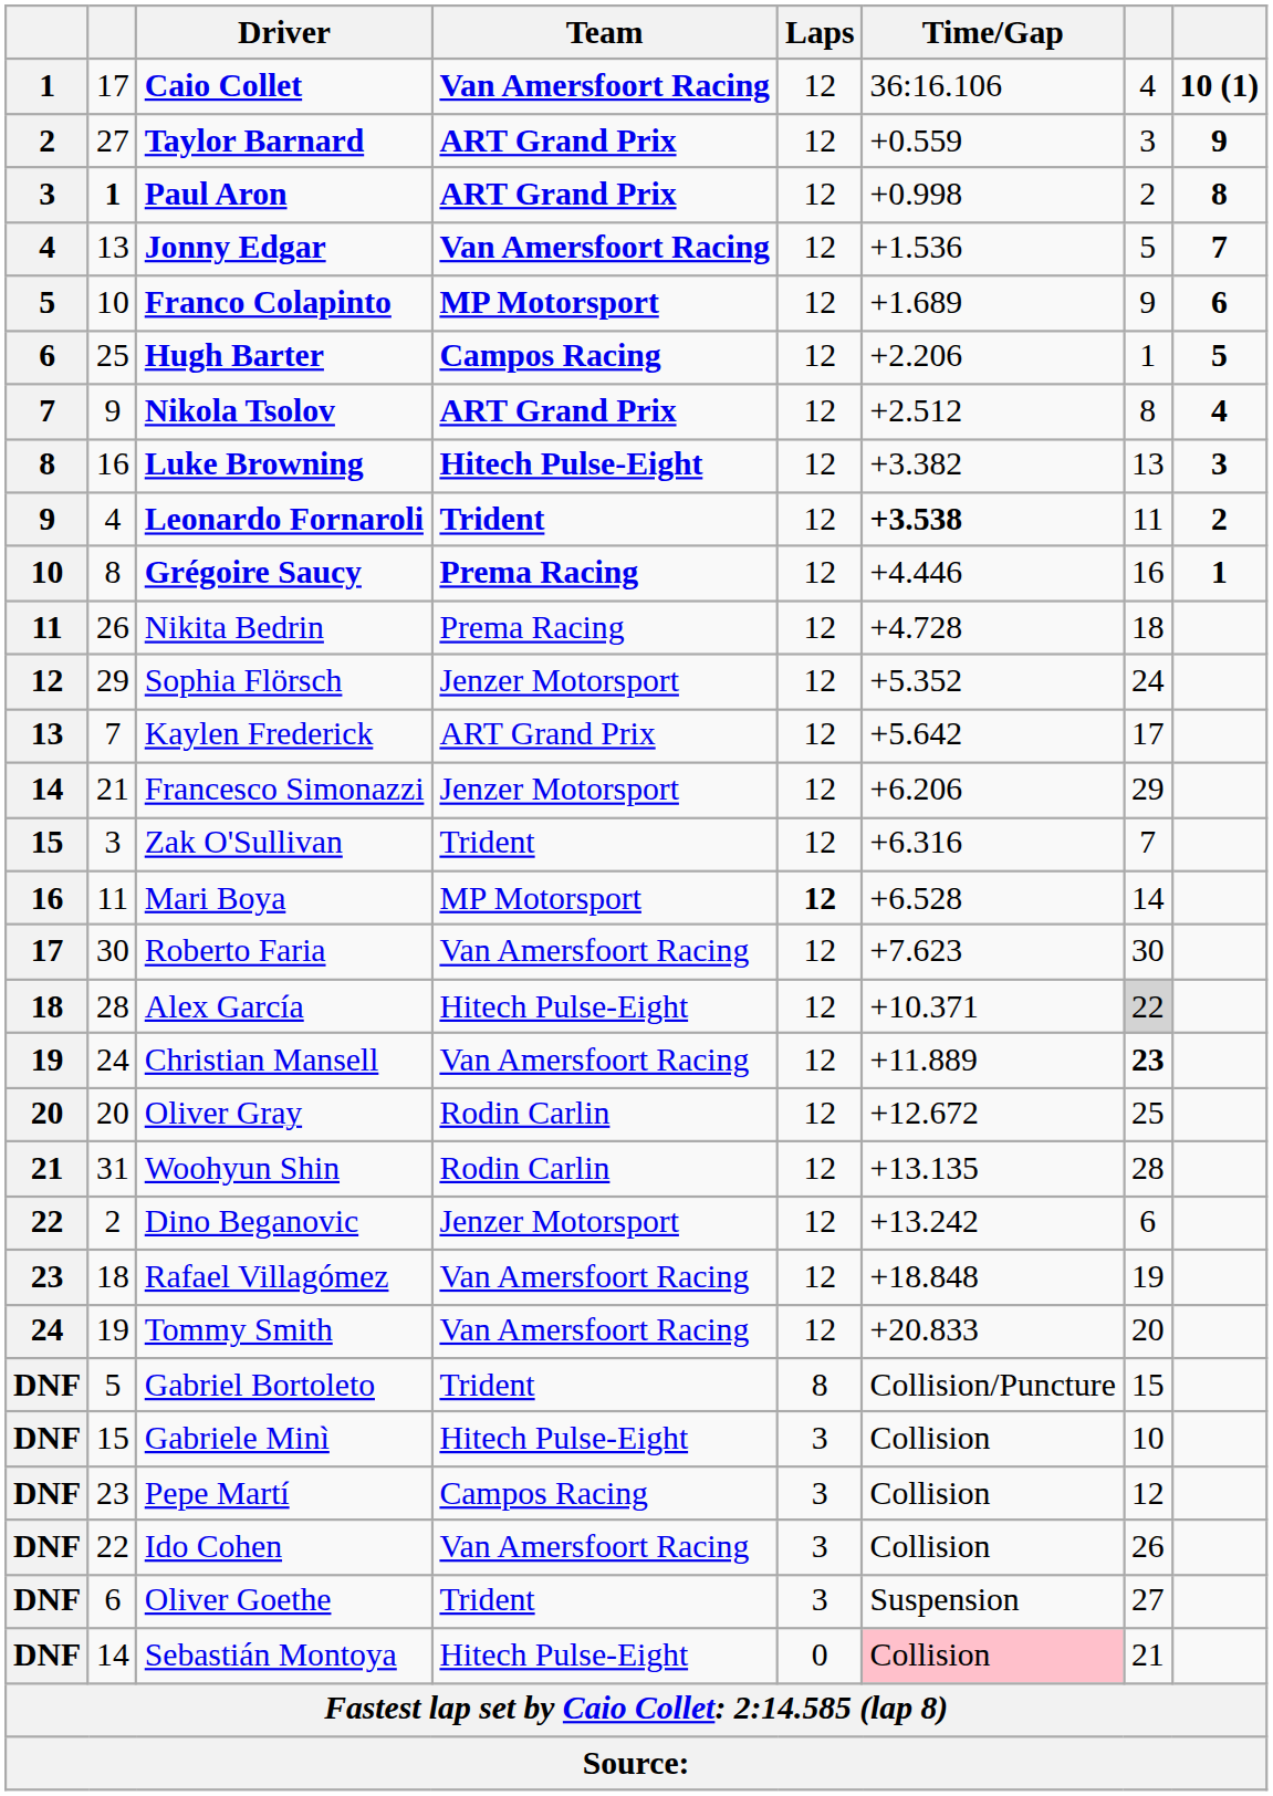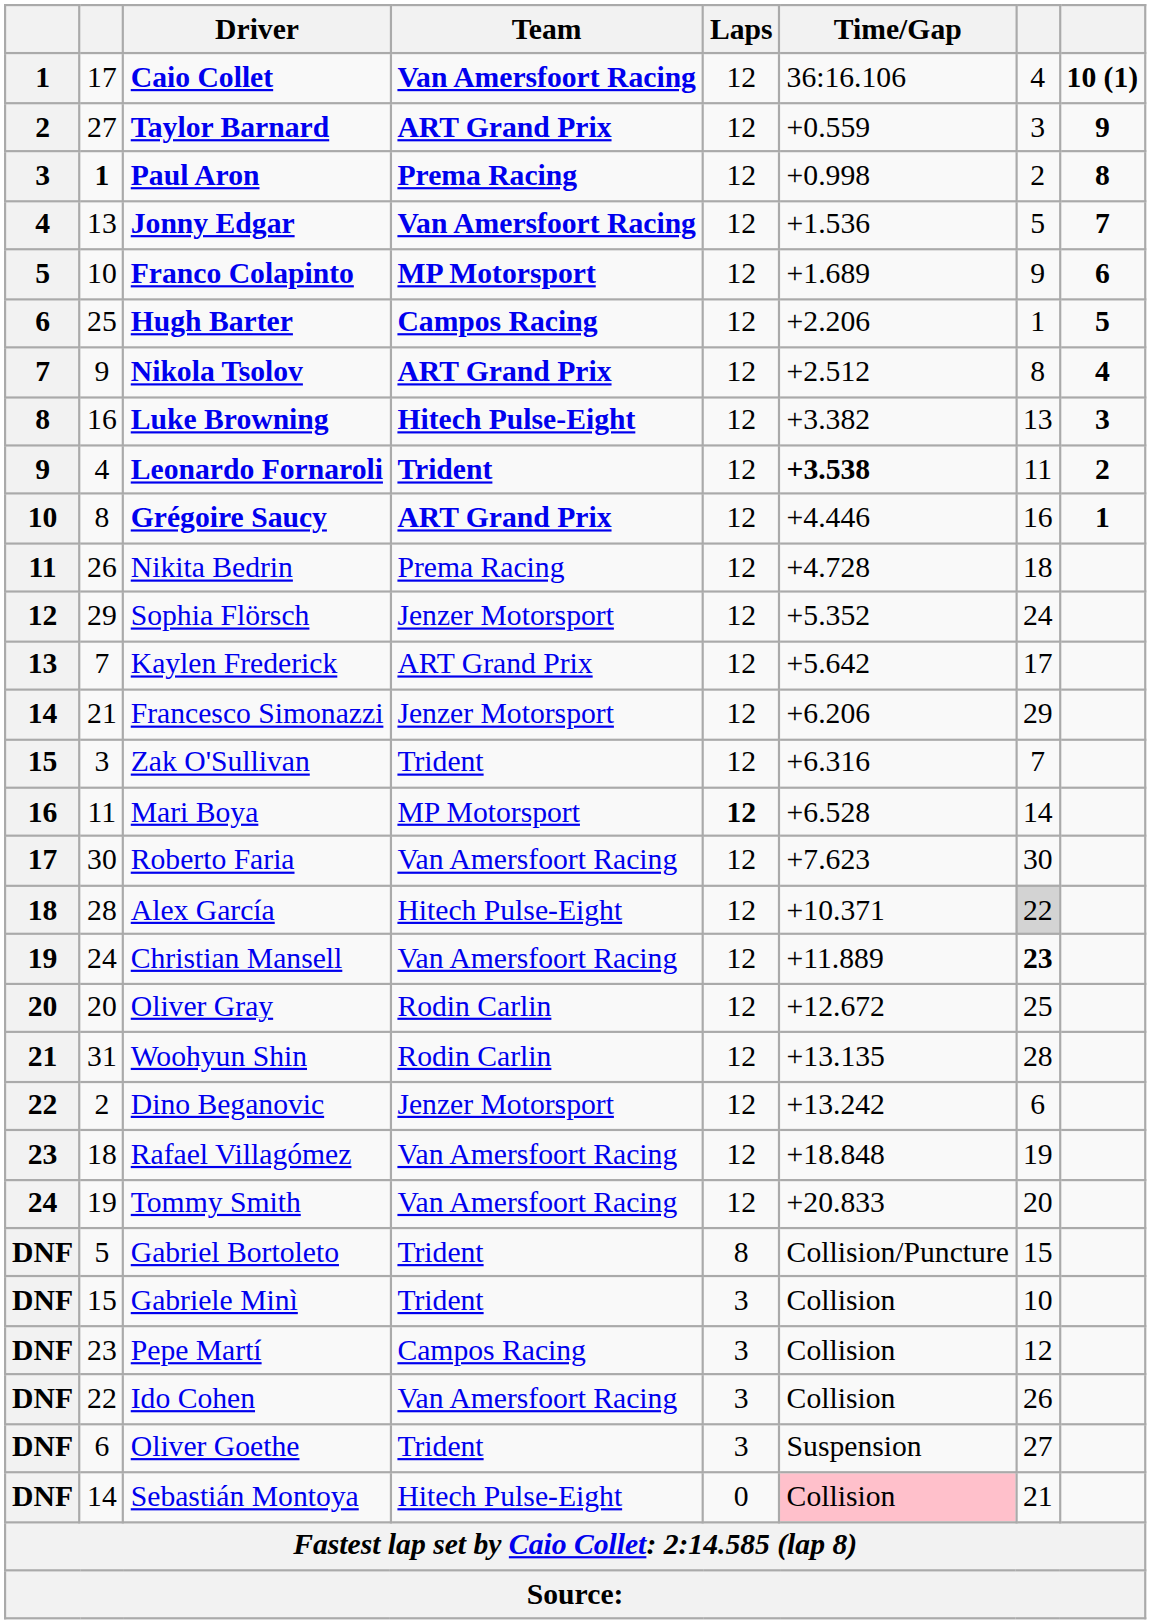 <table class="wikitable" style="font-size:85%">
 <tr>
 <th></th>
 <th></th>
 <th>Driver</th>
 <th>Team</th>
 <th>Laps</th>
 <th>Time/Gap</th>
 <th></th>
 <th></th>
 </tr>
 <tr>
 <th>1</th>
 <td align="center">17</td>
 <td> <strong><a href='#'>Caio Collet</a></strong></td>
 <td><strong><a href='#'>Van Amersfoort Racing</a></strong></td>
 <td align="center">12</td>
 <td>36:16.106</td>
 <td align="center">4</td>
 <td align="center"><strong>10 (1)</strong></td>
 </tr>
 <tr>
 <th>2</th>
 <td align="center">27</td>
 <td> <strong><a href='#'>Taylor Barnard</a></strong></td>
 <td><strong><a href='#'>ART Grand Prix</a></strong></td>
 <td align="center">12</td>
 <td>+0.559</td>
 <td align="center">3</td>
 <td align="center"><strong>9</strong></td>
 </tr>
 <tr>
 <th>3</th>
 <td align="center"><strong>1</strong></td>
 <td> <strong><a href='#'>Paul Aron</a></strong></td>
-<td><strong><a href='#'>ART Grand Prix</a></strong></td>
+<td><strong><a href='#'>Prema Racing</a></strong></td>
 <td align="center">12</td>
 <td>+0.998</td>
 <td align="center">2</td>
 <td align="center"><strong>8</strong></td>
 </tr>
 <tr>
 <th>4</th>
 <td align="center">13</td>
 <td> <strong><a href='#'>Jonny Edgar</a></strong></td>
 <td><strong><a href='#'>Van Amersfoort Racing</a></strong></td>
 <td align="center">12</td>
 <td>+1.536</td>
 <td align="center">5</td>
 <td align="center"><strong>7</strong></td>
 </tr>
 <tr>
 <th>5</th>
 <td align="center">10</td>
 <td> <strong><a href='#'>Franco Colapinto</a></strong></td>
 <td><strong><a href='#'>MP Motorsport</a></strong></td>
 <td align="center">12</td>
 <td>+1.689</td>
 <td align="center">9</td>
 <td align="center"><strong>6</strong></td>
 </tr>
 <tr>
 <th>6</th>
 <td align="center">25</td>
 <td> <strong><a href='#'>Hugh Barter</a></strong></td>
 <td><strong><a href='#'>Campos Racing</a></strong></td>
 <td align="center">12</td>
 <td>+2.206</td>
 <td align="center">1</td>
 <td align="center"><strong>5</strong></td>
 </tr>
 <tr>
 <th>7</th>
 <td align="center">9</td>
 <td> <strong><a href='#'>Nikola Tsolov</a></strong></td>
 <td><strong><a href='#'>ART Grand Prix</a></strong></td>
 <td align="center">12</td>
 <td>+2.512</td>
 <td align="center">8</td>
 <td align="center"><strong>4</strong></td>
 </tr>
 <tr>
 <th>8</th>
 <td align="center">16</td>
 <td> <strong><a href='#'>Luke Browning</a></strong></td>
 <td><strong><a href='#'>Hitech Pulse-Eight</a></strong></td>
 <td align="center">12</td>
 <td>+3.382</td>
 <td align="center">13</td>
 <td align="center"><strong>3</strong></td>
 </tr>
 <tr>
 <th>9</th>
 <td align="center">4</td>
 <td> <strong><a href='#'>Leonardo Fornaroli</a></strong></td>
 <td><strong><a href='#'>Trident</a></strong></td>
 <td align="center">12</td>
 <td><strong>+3.538</strong></td>
 <td align="center">11</td>
 <td align="center"><strong>2</strong></td>
 </tr>
 <tr>
 <th>10</th>
 <td align="center">8</td>
 <td> <strong><a href='#'>Grégoire Saucy</a></strong></td>
-<td><strong><a href='#'>Prema Racing</a></strong></td>
+<td><strong><a href='#'>ART Grand Prix</a></strong></td>
 <td align="center">12</td>
 <td>+4.446</td>
 <td align="center">16</td>
 <td align="center"><strong>1</strong></td>
 </tr>
 <tr>
 <th>11</th>
 <td align="center">26</td>
 <td> <a href='#'>Nikita Bedrin</a></td>
 <td><a href='#'>Prema Racing</a></td>
 <td align="center">12</td>
 <td>+4.728</td>
 <td align="center">18</td>
 <td align="center"></td>
 </tr>
 <tr>
 <th>12</th>
 <td align="center">29</td>
 <td> <a href='#'>Sophia Flörsch</a></td>
 <td><a href='#'>Jenzer Motorsport</a></td>
 <td align="center">12</td>
 <td>+5.352</td>
 <td align="center">24</td>
 <td align="center"></td>
 </tr>
 <tr>
 <th>13</th>
 <td align="center">7</td>
 <td> <a href='#'>Kaylen Frederick</a></td>
 <td><a href='#'>ART Grand Prix</a></td>
 <td align="center">12</td>
 <td>+5.642</td>
 <td align="center">17</td>
 <td align="center"></td>
 </tr>
 <tr>
 <th>14</th>
 <td align="center">21</td>
 <td> <a href='#'>Francesco Simonazzi</a></td>
 <td><a href='#'>Jenzer Motorsport</a></td>
 <td align="center">12</td>
 <td>+6.206</td>
 <td align="center">29</td>
 <td align="center"></td>
 </tr>
 <tr>
 <th>15</th>
 <td align="center">3</td>
 <td> <a href='#'>Zak O'Sullivan</a></td>
 <td><a href='#'>Trident</a></td>
 <td align="center">12</td>
 <td>+6.316</td>
 <td align="center">7</td>
 <td align="center"></td>
 </tr>
 <tr>
 <th>16</th>
 <td align="center">11</td>
 <td> <a href='#'>Mari Boya</a></td>
 <td><a href='#'>MP Motorsport</a></td>
 <td align="center"><strong>12</strong></td>
 <td>+6.528</td>
 <td align="center">14</td>
 <td align="center"></td>
 </tr>
 <tr>
 <th>17</th>
 <td align="center">30</td>
 <td> <a href='#'>Roberto Faria</a></td>
 <td><a href='#'>Van Amersfoort Racing</a></td>
 <td align="center">12</td>
 <td>+7.623</td>
 <td align="center">30</td>
 <td align="center"></td>
 </tr>
 <tr>
 <th>18</th>
 <td align="center">28</td>
 <td> <a href='#'>Alex García</a></td>
 <td><a href='#'>Hitech Pulse-Eight</a></td>
 <td align="center">12</td>
 <td>+10.371</td>
 <td align="center" style="background: lightgrey;">22</td>
 <td align="center"></td>
 </tr>
 <tr>
 <th>19</th>
 <td align="center">24</td>
 <td> <a href='#'>Christian Mansell</a></td>
 <td><a href='#'>Van Amersfoort Racing</a></td>
 <td align="center">12</td>
 <td>+11.889</td>
 <td align="center"><strong>23</strong></td>
 <td align="center"></td>
 </tr>
 <tr>
 <th>20</th>
 <td align="center">20</td>
 <td> <a href='#'>Oliver Gray</a></td>
 <td><a href='#'>Rodin Carlin</a></td>
 <td align="center">12</td>
 <td>+12.672</td>
 <td align="center">25</td>
 <td align="center"></td>
 </tr>
 <tr>
 <th>21</th>
 <td align="center">31</td>
 <td> <a href='#'>Woohyun Shin</a></td>
 <td><a href='#'>Rodin Carlin</a></td>
 <td align="center">12</td>
 <td>+13.135</td>
 <td align="center">28</td>
 <td align="center"></td>
 </tr>
 <tr>
 <th>22</th>
 <td align="center">2</td>
 <td> <a href='#'>Dino Beganovic</a></td>
 <td><a href='#'>Jenzer Motorsport</a></td>
 <td align="center">12</td>
 <td>+13.242</td>
 <td align="center">6</td>
 <td align="center"></td>
 </tr>
 <tr>
 <th>23</th>
 <td align="center">18</td>
 <td> <a href='#'>Rafael Villagómez</a></td>
 <td><a href='#'>Van Amersfoort Racing</a></td>
 <td align="center">12</td>
 <td>+18.848</td>
 <td align="center">19</td>
 <td align="center"></td>
 </tr>
 <tr>
 <th>24</th>
 <td align="center">19</td>
 <td> <a href='#'>Tommy Smith</a></td>
 <td><a href='#'>Van Amersfoort Racing</a></td>
 <td align="center">12</td>
 <td>+20.833</td>
 <td align="center">20</td>
 <td align="center"></td>
 </tr>
 <tr>
 <th>DNF</th>
 <td align="center">5</td>
 <td> <a href='#'>Gabriel Bortoleto</a></td>
 <td><a href='#'>Trident</a></td>
 <td align="center">8</td>
 <td>Collision/Puncture</td>
 <td align="center">15</td>
 <td align="center"></td>
 </tr>
 <tr>
 <th>DNF</th>
 <td align="center">15</td>
 <td> <a href='#'>Gabriele Minì</a></td>
-<td><a href='#'>Hitech Pulse-Eight</a></td>
+<td><a href='#'>Trident</a></td>
 <td align="center">3</td>
 <td>Collision</td>
 <td align="center">10</td>
 <td align="center"></td>
 </tr>
 <tr>
 <th>DNF</th>
 <td align="center">23</td>
 <td> <a href='#'>Pepe Martí</a></td>
 <td><a href='#'>Campos Racing</a></td>
 <td align="center">3</td>
 <td>Collision</td>
 <td align="center">12</td>
 <td align="center"></td>
 </tr>
 <tr>
 <th>DNF</th>
 <td align="center">22</td>
 <td> <a href='#'>Ido Cohen</a></td>
 <td><a href='#'>Van Amersfoort Racing</a></td>
 <td align="center">3</td>
 <td>Collision</td>
 <td align="center">26</td>
 <td align="center"></td>
 </tr>
 <tr>
 <th>DNF</th>
 <td align="center">6</td>
 <td> <a href='#'>Oliver Goethe</a></td>
 <td><a href='#'>Trident</a></td>
 <td align="center">3</td>
 <td>Suspension</td>
 <td align="center">27</td>
 <td align="center"></td>
 </tr>
 <tr>
 <th>DNF</th>
 <td align="center">14</td>
 <td> <a href='#'>Sebastián Montoya</a></td>
 <td><a href='#'>Hitech Pulse-Eight</a></td>
 <td align="center">0</td>
 <td style="background: pink;">Collision</td>
 <td align="center">21</td>
 <td align="center"></td>
 </tr>
 <tr>
 <th colspan="8"><em>Fastest lap set by  <a href='#'>Caio Collet</a>: 2:14.585 (lap 8)</em></th>
 </tr>
 <tr>
 <th colspan="8">Source:</th>
 </tr>
 </table>
